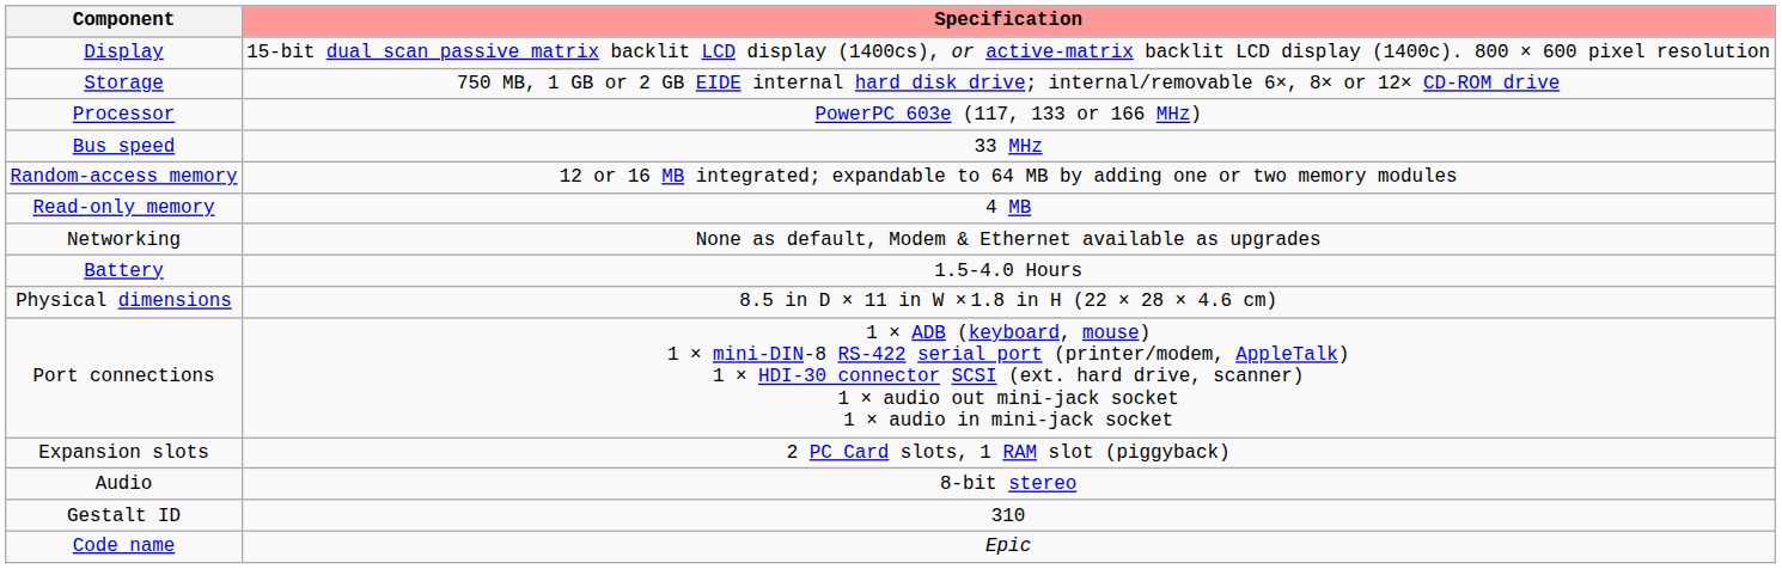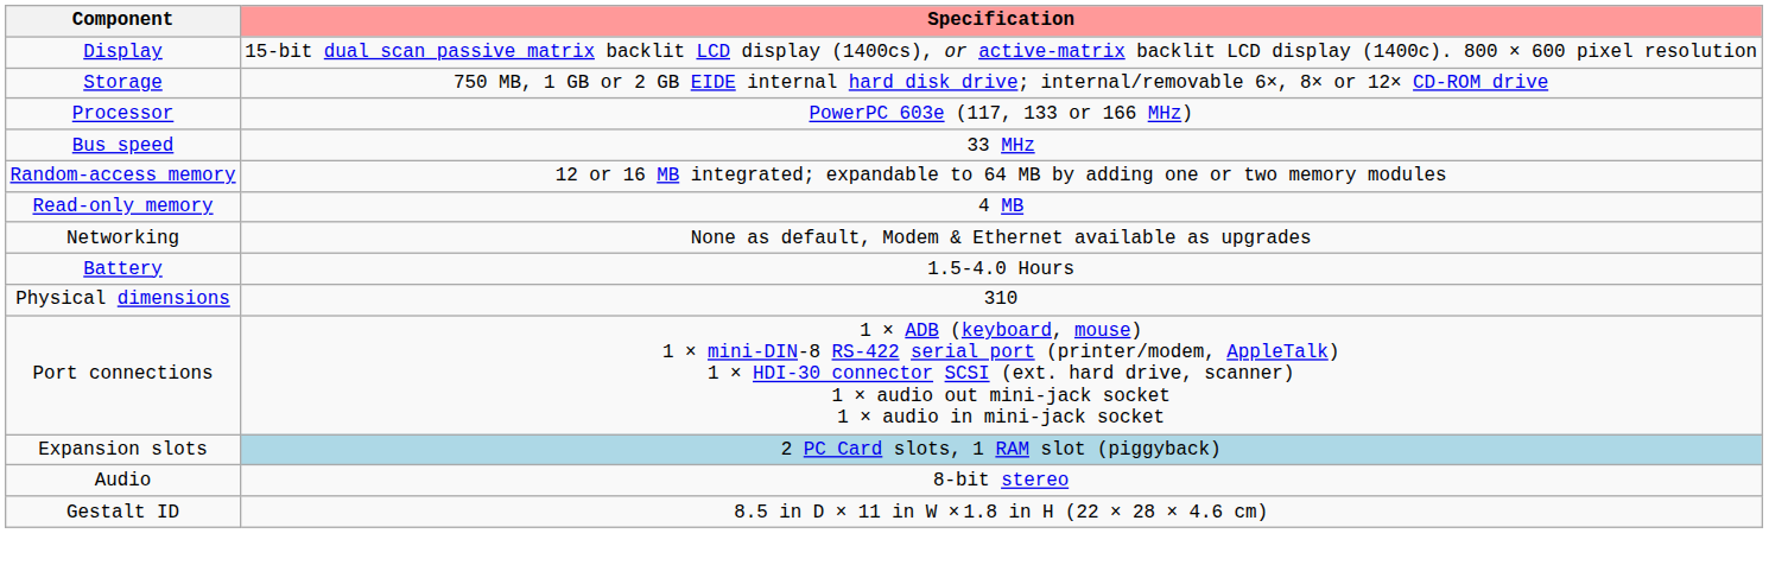 <table class="wikitable mw-collapsible" style="font-size:small; text-align:center">
 <tr>
 <th>Component</th>
 <th style="background:#FF9999">Specification</th>
 </tr>
 <tr>
 <td><a href='#'>Display</a></td>
 <td> 15-bit <a href='#'>dual scan passive matrix</a> backlit <a href='#'>LCD</a> display (1400cs), <em>or</em> <a href='#'>active-matrix</a> backlit LCD display (1400c). 800 × 600 pixel resolution</td>
 </tr>
 <tr>
 <td><a href='#'>Storage</a></td>
 <td>750 MB, 1 GB or 2 GB <a href='#'>EIDE</a> internal <a href='#'>hard disk drive</a>; internal/removable 6×, 8× or 12× <a href='#'>CD-ROM drive</a></td>
 </tr>
 <tr>
 <td><a href='#'>Processor</a></td>
 <td><a href='#'>PowerPC 603e</a> (117, 133 or 166 <a href='#'>MHz</a>)</td>
 </tr>
 <tr>
 <td><a href='#'>Bus speed</a></td>
 <td>33 <a href='#'>MHz</a></td>
 </tr>
 <tr>
 <td><a href='#'>Random-access memory</a></td>
 <td>12 or 16 <a href='#'>MB</a> integrated; expandable to 64 MB by adding one or two memory modules</td>
 </tr>
 <tr>
 <td><a href='#'>Read-only memory</a></td>
 <td>4 <a href='#'>MB</a></td>
 </tr>
 <tr>
 <td>Networking</td>
 <td>None as default, Modem & Ethernet available as upgrades</td>
 </tr>
 <tr>
 <td><a href='#'>Battery</a></td>
 <td>1.5-4.0 Hours</td>
 </tr>
 <tr>
 <td>Physical <a href='#'>dimensions</a></td>
-<td>8.5 in D × 11 in W × 1.8 in H (22 × 28 × 4.6 cm)<br> </td>
+<td>310</td>
 </tr>
 <tr>
 <td>Port connections</td>
 <td>1 × <a href='#'>ADB</a> (<a href='#'>keyboard</a>, <a href='#'>mouse</a>)<br>1 × <a href='#'>mini-DIN</a>-8 <a href='#'>RS-422</a> <a href='#'>serial port</a> (printer/modem, <a href='#'>AppleTalk</a>)<br>1 × <a href='#'>HDI-30 connector</a> <a href='#'>SCSI</a> (ext. hard drive, scanner)<br>1 × audio out mini-jack socket<br>1 × audio in mini-jack socket</td>
 </tr>
 <tr>
 <td>Expansion slots</td>
-<td>2 <a href='#'>PC Card</a> slots, 1 <a href='#'>RAM</a> slot (piggyback)</td>
+<td style="background: lightblue;">2 <a href='#'>PC Card</a> slots, 1 <a href='#'>RAM</a> slot (piggyback)</td>
 </tr>
 <tr>
 <td>Audio</td>
 <td>8-bit <a href='#'>stereo</a></td>
 </tr>
 <tr>
 <td>Gestalt ID</td>
-<td>310</td>
-</tr>
-<tr>
-<td><a href='#'>Code name</a></td>
-<td><em>Epic</em></td>
+<td>8.5 in D × 11 in W × 1.8 in H (22 × 28 × 4.6 cm)<br> </td>
 </tr>
 </table>
